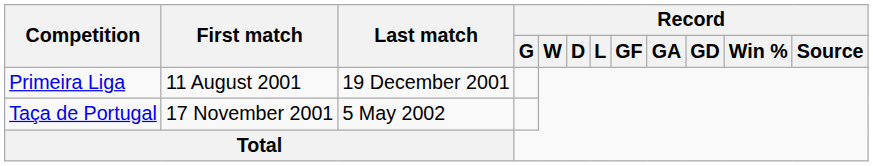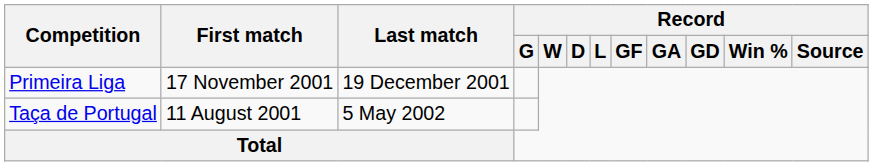 <table class="wikitable" style="text-align: center">
 <tr>
 <th rowspan="2">Competition</th>
 <th rowspan="2">First match</th>
 <th rowspan="2">Last match</th>
 <th colspan="9">Record</th>
 </tr>
 <tr>
 <th>G</th>
 <th>W</th>
 <th>D</th>
 <th>L</th>
 <th>GF</th>
 <th>GA</th>
 <th>GD</th>
 <th>Win %</th>
 <th>Source</th>
 </tr>
 <tr>
 <td align=left><a href='#'>Primeira Liga</a></td>
-<td align=left>11 August 2001</td>
+<td align=left>17 November 2001</td>
 <td align=left>19 December 2001<br></td>
 <td align=left></td>
 </tr>
 <tr>
 <td align=left><a href='#'>Taça de Portugal</a></td>
-<td align=left>17 November 2001</td>
+<td align=left>11 August 2001</td>
 <td align=left>5 May 2002<br></td>
 <td align=left></td>
 </tr>
 <tr>
 <th colspan="3">Total<br></th>
 </tr>
 </table>
